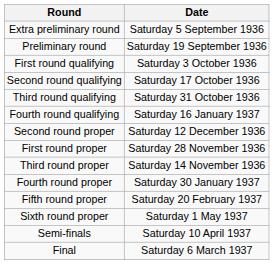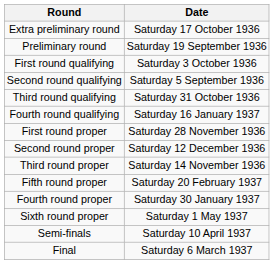 <table class="wikitable" style="text-align: center">
 <tr>
 <th>Round</th>
 <th>Date</th>
 </tr>
 <tr>
 <td>Extra preliminary round</td>
-<td>Saturday 5 September 1936</td>
+<td>Saturday 17 October 1936</td>
 </tr>
 <tr>
 <td>Preliminary round</td>
 <td>Saturday 19 September 1936</td>
 </tr>
 <tr>
 <td>First round qualifying</td>
 <td>Saturday 3 October 1936</td>
 </tr>
 <tr>
 <td>Second round qualifying</td>
-<td>Saturday 17 October 1936</td>
+<td>Saturday 5 September 1936</td>
 </tr>
 <tr>
 <td>Third round qualifying</td>
 <td>Saturday 31 October 1936</td>
 </tr>
 <tr>
 <td>Fourth round qualifying</td>
 <td>Saturday 16 January 1937</td>
 </tr>
 <tr>
+<td>First round proper</td>
+<td>Saturday 28 November 1936</td>
+</tr>
+<tr>
 <td>Second round proper</td>
 <td>Saturday 12 December 1936</td>
-</tr>
-<tr>
-<td>First round proper</td>
-<td>Saturday 28 November 1936</td>
 </tr>
 <tr>
 <td>Third round proper</td>
 <td>Saturday 14 November 1936</td>
 </tr>
 <tr>
+<td>Fifth round proper</td>
+<td>Saturday 20 February 1937</td>
+</tr>
+<tr>
 <td>Fourth round proper</td>
 <td>Saturday 30 January 1937</td>
-</tr>
-<tr>
-<td>Fifth round proper</td>
-<td>Saturday 20 February 1937</td>
 </tr>
 <tr>
 <td>Sixth round proper</td>
 <td>Saturday 1 May 1937</td>
 </tr>
 <tr>
 <td>Semi-finals</td>
 <td>Saturday 10 April 1937</td>
 </tr>
 <tr>
 <td>Final</td>
 <td>Saturday 6 March 1937</td>
 </tr>
 </table>
